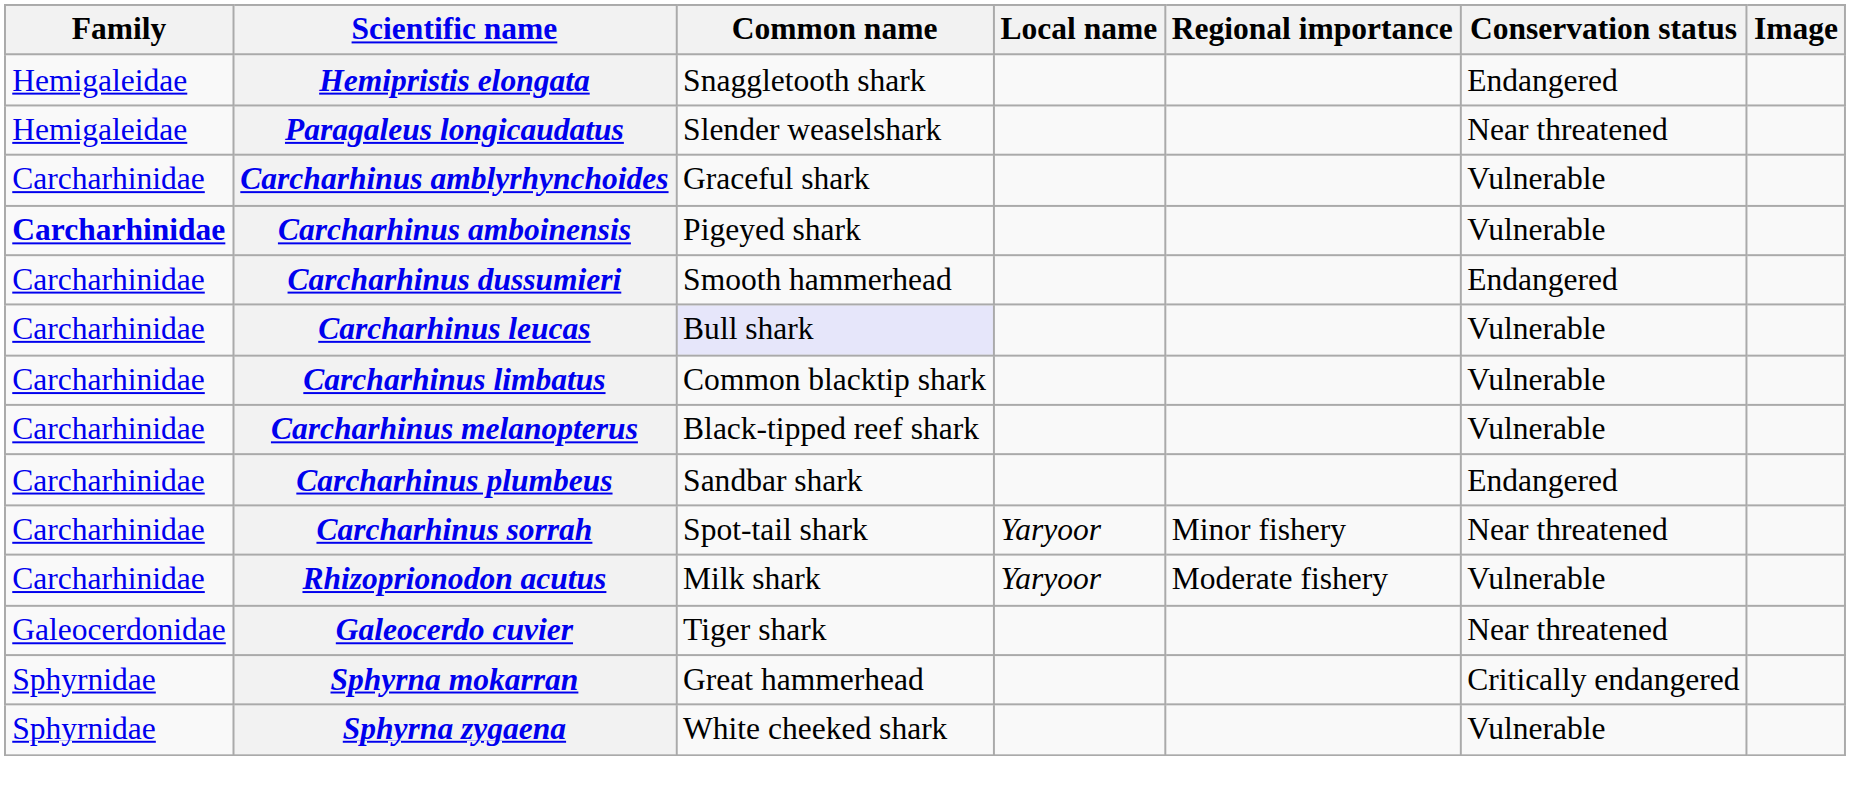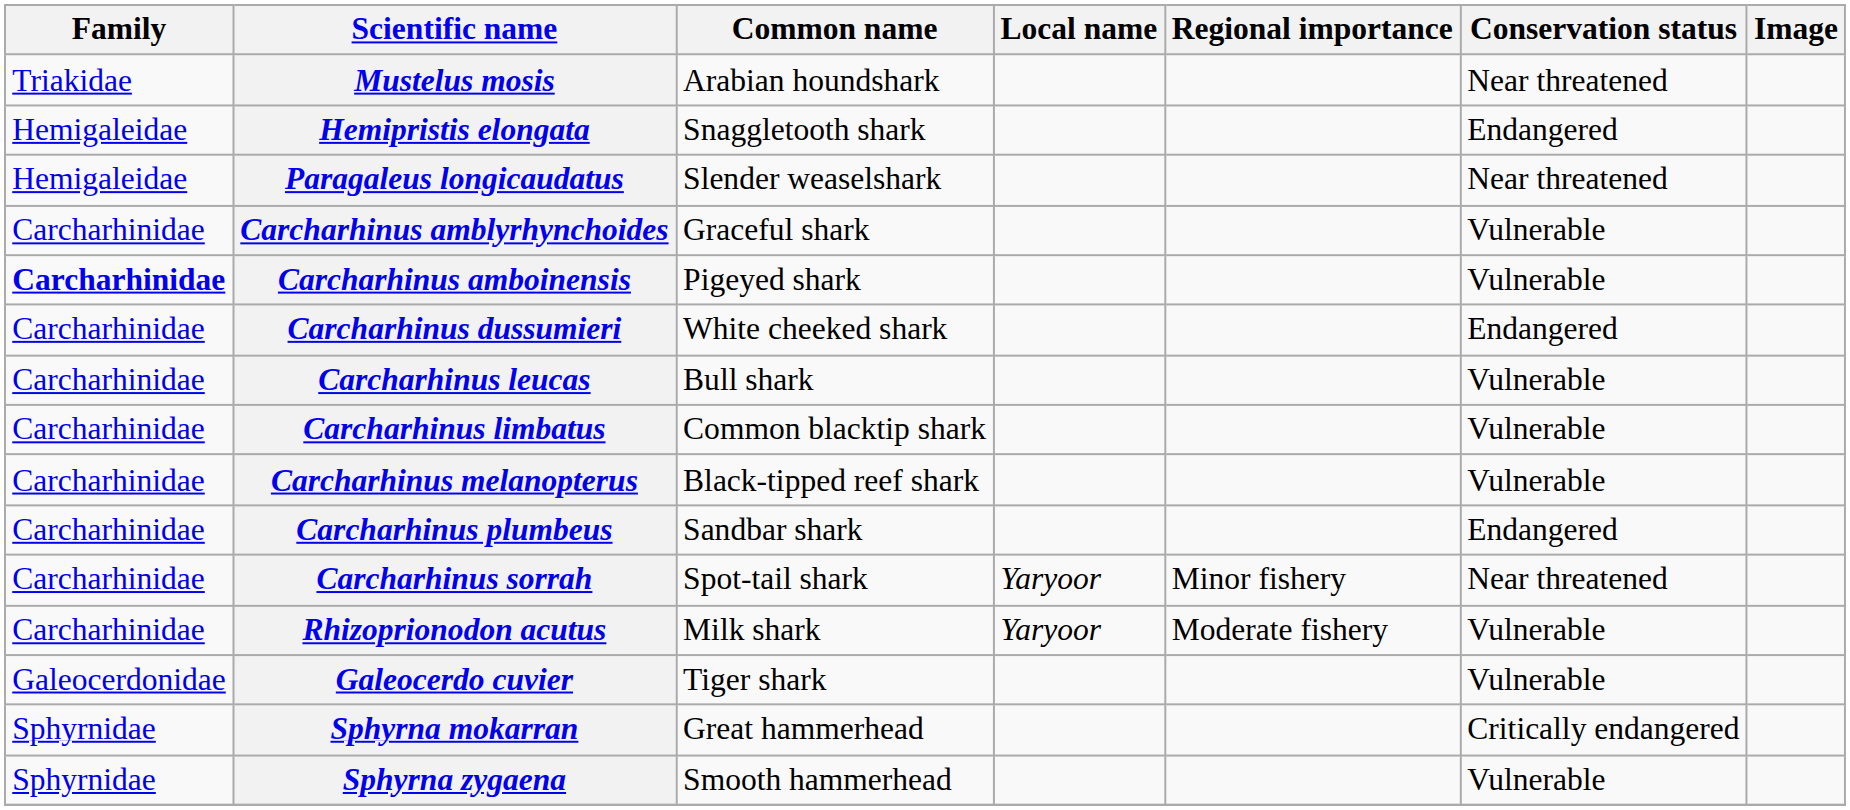 <table class="wikitable sortable">
 <tr>
 <th>Family</th>
 <th><a href='#'>Scientific name</a></th>
 <th><strong>Common name</strong></th>
 <th><strong>Local name</strong></th>
 <th>Regional importance</th>
 <th>Conservation status</th>
 <th>Image</th>
+</tr>
+<tr>
+<td><a href='#'>Triakidae</a></td>
+<th><em><a href='#'>Mustelus mosis</a></em></th>
+<td>Arabian houndshark</td>
+<td></td>
+<td></td>
+<td>Near threatened</td>
+<td></td>
 </tr>
 <tr>
 <td><a href='#'>Hemigaleidae</a></td>
 <th><em><a href='#'>Hemipristis elongata</a></em></th>
 <td>Snaggletooth shark</td>
 <td></td>
 <td></td>
 <td>Endangered</td>
 <td></td>
 </tr>
 <tr>
 <td><a href='#'>Hemigaleidae</a></td>
 <th><em><a href='#'>Paragaleus longicaudatus</a></em></th>
 <td>Slender weaselshark</td>
 <td></td>
 <td></td>
 <td>Near threatened</td>
 <td></td>
 </tr>
 <tr>
 <td><a href='#'>Carcharhinidae</a></td>
 <th><em><a href='#'>Carcharhinus amblyrhynchoides</a></em></th>
 <td>Graceful shark</td>
 <td></td>
 <td></td>
 <td>Vulnerable</td>
 <td></td>
 </tr>
 <tr>
 <td><strong><a href='#'>Carcharhinidae</a></strong></td>
 <th><em><a href='#'>Carcharhinus amboinensis</a></em></th>
 <td>Pigeyed shark</td>
 <td></td>
 <td></td>
 <td>Vulnerable</td>
 <td></td>
 </tr>
 <tr>
 <td><a href='#'>Carcharhinidae</a></td>
 <th><em><a href='#'>Carcharhinus dussumieri</a></em></th>
-<td>Smooth hammerhead</td>
+<td>White cheeked shark</td>
 <td></td>
 <td></td>
 <td>Endangered</td>
 <td></td>
 </tr>
 <tr>
 <td><a href='#'>Carcharhinidae</a></td>
 <th><em><a href='#'>Carcharhinus leucas</a></em></th>
-<td style="background: lavender;">Bull shark</td>
+<td>Bull shark</td>
 <td></td>
 <td></td>
 <td>Vulnerable</td>
 <td></td>
 </tr>
 <tr>
 <td><a href='#'>Carcharhinidae</a></td>
 <th><em><a href='#'>Carcharhinus limbatus</a></em></th>
 <td>Common blacktip shark</td>
 <td></td>
 <td></td>
 <td>Vulnerable</td>
 <td></td>
 </tr>
 <tr>
 <td><a href='#'>Carcharhinidae</a></td>
 <th><em><a href='#'>Carcharhinus melanopterus</a></em></th>
 <td>Black-tipped reef shark</td>
 <td></td>
 <td></td>
 <td>Vulnerable</td>
 <td></td>
 </tr>
 <tr>
 <td><a href='#'>Carcharhinidae</a></td>
 <th><em><a href='#'>Carcharhinus plumbeus</a></em></th>
 <td>Sandbar shark</td>
 <td></td>
 <td></td>
 <td>Endangered</td>
 <td></td>
 </tr>
 <tr>
 <td><a href='#'>Carcharhinidae</a></td>
 <th><em><a href='#'>Carcharhinus sorrah</a></em></th>
 <td>Spot-tail shark</td>
 <td><em>Yaryoor</em></td>
 <td>Minor fishery</td>
 <td>Near threatened</td>
 <td></td>
 </tr>
 <tr>
 <td><a href='#'>Carcharhinidae</a></td>
 <th><em><a href='#'>Rhizoprionodon acutus</a></em></th>
 <td>Milk shark</td>
 <td><em>Yaryoor</em></td>
 <td>Moderate fishery</td>
 <td>Vulnerable</td>
 <td></td>
 </tr>
 <tr>
 <td><a href='#'>Galeocerdonidae</a></td>
 <th><em><a href='#'>Galeocerdo cuvier</a></em></th>
 <td>Tiger shark</td>
 <td></td>
 <td></td>
-<td>Near threatened</td>
+<td>Vulnerable</td>
 <td></td>
 </tr>
 <tr>
 <td><a href='#'>Sphyrnidae</a></td>
 <th><em><a href='#'>Sphyrna mokarran</a></em></th>
 <td>Great hammerhead</td>
 <td></td>
 <td></td>
 <td>Critically endangered</td>
 <td></td>
 </tr>
 <tr>
 <td><a href='#'>Sphyrnidae</a></td>
 <th><em><a href='#'>Sphyrna zygaena</a></em></th>
-<td>White cheeked shark</td>
+<td>Smooth hammerhead</td>
 <td></td>
 <td></td>
 <td>Vulnerable</td>
 <td></td>
 </tr>
 <tr>
 </tr>
 </table>
